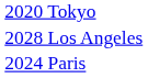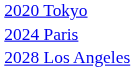 <table>
 <tr>
 <td><a href='#'>2020 Tokyo</a><br></td>
+<td></td>
+<td></td>
+<td></td>
+</tr>
+<tr>
+<td><a href='#'>2024 Paris</a><br></td>
 <td></td>
 <td></td>
 <td></td>
 </tr>
 <tr>
 <td><a href='#'>2028 Los Angeles</a> <br></td>
 <td></td>
 <td></td>
 <td></td>
 </tr>
 <tr>
-<td><a href='#'>2024 Paris</a><br></td>
-<td></td>
-<td></td>
-<td></td>
-</tr>
-<tr>
 </tr>
 </table>
